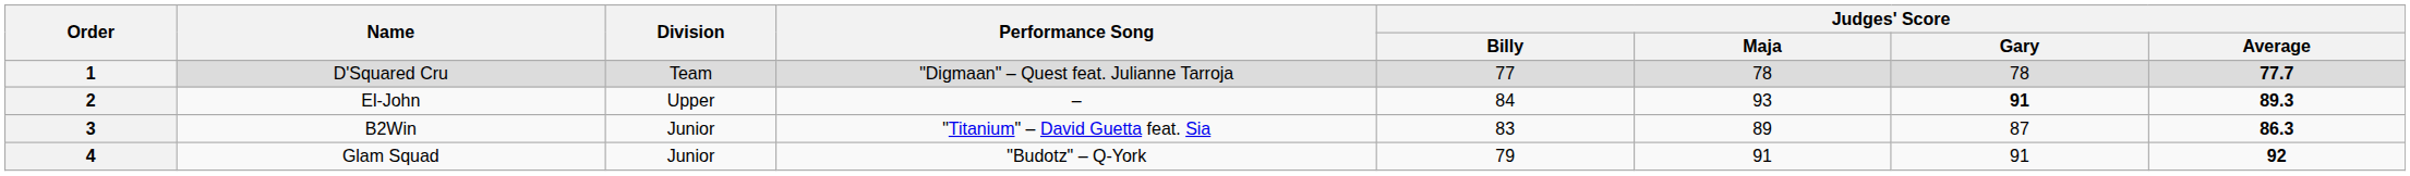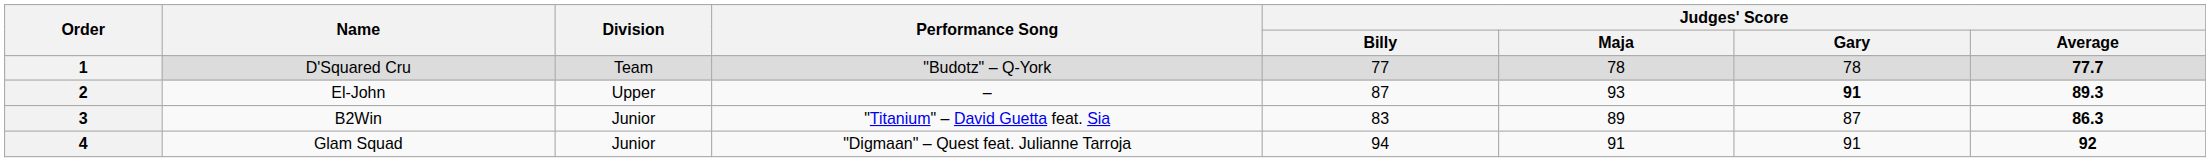 <table class="wikitable" style="text-align:center; width:100%; font-size:90%; line-height:16px">
 <tr>
 <th rowspan="2" scope="col" style="width:04%;">Order</th>
 <th rowspan="2" scope="col" style="width:10%;">Name</th>
 <th rowspan="2" scope="col" style="width:04%;">Division</th>
 <th rowspan="2" scope="col" style="width:14%;">Performance Song</th>
 <th colspan="4" scope="col" style="width:24%;">Judges' Score</th>
 </tr>
 <tr>
 <th style="width:06%;">Billy</th>
 <th style="width:06%;">Maja</th>
 <th style="width:06%;">Gary</th>
 <th style="width:06%;">Average</th>
 </tr>
 <tr bgcolor="#DCDCDC">
 <th>1</th>
 <td>D'Squared Cru</td>
 <td>Team</td>
-<td>"Digmaan" – Quest feat. Julianne Tarroja</td>
+<td>"Budotz" – Q-York</td>
 <td>77</td>
 <td>78</td>
 <td>78</td>
 <td><strong>77.7</strong></td>
 </tr>
 <tr>
 <th>2</th>
 <td>El-John</td>
 <td>Upper</td>
 <td>–</td>
-<td>84</td>
+<td>87</td>
 <td>93</td>
 <td><strong>91</strong></td>
 <td><strong>89.3</strong></td>
 </tr>
 <tr>
 <th>3</th>
 <td>B2Win</td>
 <td>Junior</td>
 <td>"<a href='#'>Titanium</a>" – <a href='#'>David Guetta</a> feat. <a href='#'>Sia</a></td>
 <td>83</td>
 <td>89</td>
 <td>87</td>
 <td><strong>86.3</strong></td>
 </tr>
 <tr>
 <th>4</th>
 <td>Glam Squad</td>
 <td>Junior</td>
-<td>"Budotz" – Q-York</td>
-<td>79</td>
+<td>"Digmaan" – Quest feat. Julianne Tarroja</td>
+<td>94</td>
 <td>91</td>
 <td>91</td>
 <td><strong>92</strong></td>
 </tr>
 </table>
